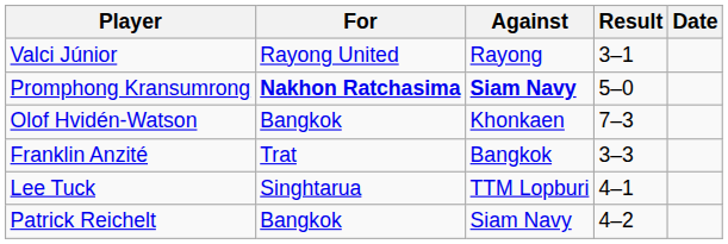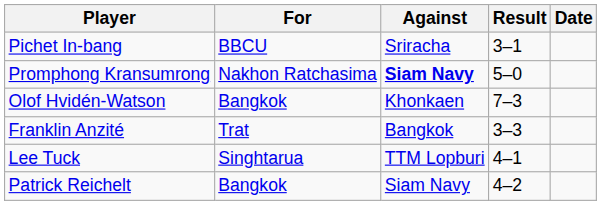 <table class="wikitable sortable">
 <tr>
 <th>Player</th>
 <th>For</th>
 <th>Against</th>
 <th align=center>Result</th>
 <th>Date</th>
 </tr>
 <tr>
-<td> <a href='#'>Valci Júnior</a></td>
-<td><a href='#'>Rayong United</a></td>
-<td><a href='#'>Rayong</a></td>
+<td> <a href='#'>Pichet In-bang</a></td>
+<td><a href='#'>BBCU</a></td>
+<td><a href='#'>Sriracha</a></td>
 <td>3–1</td>
 <td></td>
 </tr>
 <tr>
 <td> <a href='#'>Promphong Kransumrong</a></td>
-<td><strong><a href='#'>Nakhon Ratchasima</a></strong></td>
+<td><a href='#'>Nakhon Ratchasima</a></td>
 <td><strong><a href='#'>Siam Navy</a></strong></td>
 <td>5–0</td>
 <td></td>
 </tr>
 <tr>
 <td> <a href='#'>Olof Hvidén-Watson</a></td>
 <td><a href='#'>Bangkok</a></td>
 <td><a href='#'>Khonkaen</a></td>
 <td>7–3</td>
 <td></td>
 </tr>
 <tr>
 <td> <a href='#'>Franklin Anzité</a></td>
 <td><a href='#'>Trat</a></td>
 <td><a href='#'>Bangkok</a></td>
 <td>3–3</td>
 <td></td>
 </tr>
 <tr>
 <td> <a href='#'>Lee Tuck</a></td>
 <td><a href='#'>Singhtarua</a></td>
 <td><a href='#'>TTM Lopburi</a></td>
 <td>4–1</td>
 <td></td>
 </tr>
 <tr>
 <td> <a href='#'>Patrick Reichelt</a></td>
 <td><a href='#'>Bangkok</a></td>
 <td><a href='#'>Siam Navy</a></td>
 <td>4–2</td>
 <td></td>
 </tr>
 </table>
